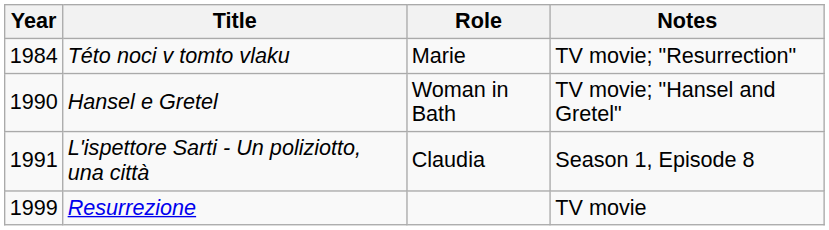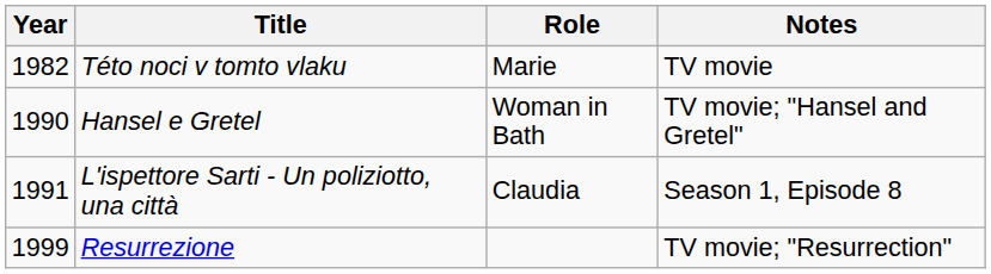 <table class="wikitable plainrowheaders sortable">
 <tr>
 <th scope="col">Year</th>
 <th scope="col">Title</th>
 <th scope="col">Role</th>
 <th class="unsortable">Notes</th>
 </tr>
 <tr>
-<td>1984</td>
+<td>1982</td>
 <td><em>Této noci v tomto vlaku</em></td>
 <td>Marie</td>
-<td>TV movie; "Resurrection"</td>
+<td>TV movie</td>
 </tr>
 <tr>
 <td>1990</td>
 <td><em>Hansel e Gretel</em></td>
 <td>Woman in Bath </td>
 <td>TV movie; "Hansel and Gretel"</td>
 </tr>
 <tr>
 <td>1991</td>
 <td><em>L'ispettore Sarti - Un poliziotto, una città</em></td>
 <td>Claudia</td>
 <td>Season 1, Episode 8</td>
 </tr>
 <tr>
 <td>1999</td>
 <td><em><a href='#'>Resurrezione</a></em></td>
 <td></td>
-<td>TV movie</td>
+<td>TV movie; "Resurrection"</td>
 </tr>
 </table>
